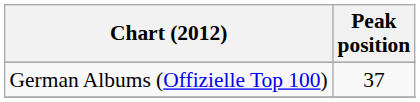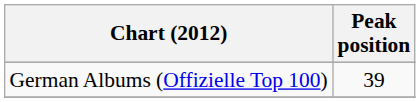 <table class="wikitable sortable plainrowheaders">
 <tr>
 <th>Chart (2012)</th>
 <th>Peak<br>position</th>
 </tr>
 <tr>
 </tr>
 <tr>
 </tr>
 <tr>
 </tr>
 <tr>
 </tr>
 <tr>
 </tr>
 <tr>
 </tr>
 <tr>
 </tr>
 <tr>
 </tr>
 <tr>
 </tr>
 <tr>
 <td>German Albums (<a href='#'>Offizielle Top 100</a>)</td>
-<td align="center">37</td>
+<td align="center">39</td>
 </tr>
 <tr>
 </tr>
 <tr>
 </tr>
 <tr>
 </tr>
 <tr>
 </tr>
 <tr>
 </tr>
 <tr>
 </tr>
 <tr>
 </tr>
 <tr>
 </tr>
 <tr>
 </tr>
 <tr>
 </tr>
 <tr>
 </tr>
 <tr>
 </tr>
 <tr>
 </tr>
 <tr>
 </tr>
 <tr>
 </tr>
 <tr>
 </tr>
 <tr>
 </tr>
 <tr>
 </tr>
 </table>
